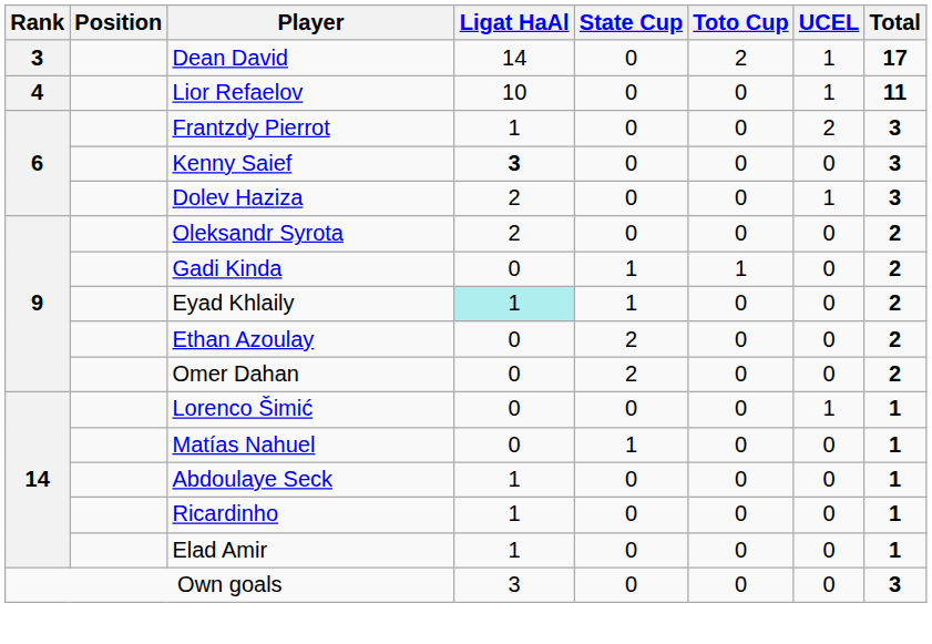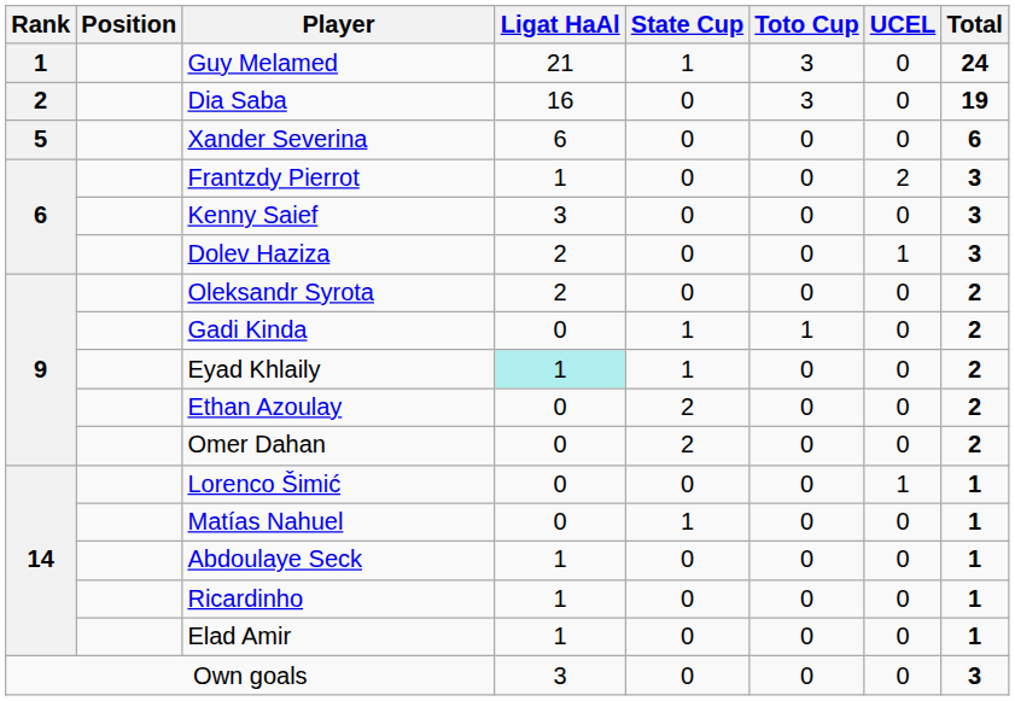 <table class="wikitable" style="text-align:center;">
 <tr>
 <th>Rank</th>
 <th>Position</th>
 <th style="width:200px;">Player</th>
 <th><a href='#'>Ligat HaAl</a></th>
 <th><a href='#'>State Cup</a></th>
 <th><a href='#'>Toto Cup</a></th>
 <th><a href='#'>UCEL</a></th>
 <th>Total</th>
 </tr>
 <tr>
-<th>3</th>
+<th>1</th>
 <td></td>
-<td align=left> <a href='#'>Dean David</a></td>
-<td>14</td>
+<td align=left> <a href='#'>Guy Melamed</a></td>
+<td>21 </td>
+<td>1</td>
+<td>3</td>
 <td>0</td>
-<td>2</td>
-<td>1</td>
-<td><strong>17</strong></td>
+<td><strong>24</strong></td>
 </tr>
 <tr>
-<th>4</th>
+<th>2</th>
 <td></td>
-<td align=left> <a href='#'>Lior Refaelov</a></td>
-<td>10</td>
+<td align=left> <a href='#'>Dia Saba</a></td>
+<td>16</td>
+<td>0</td>
+<td>3</td>
+<td>0</td>
+<td><strong>19</strong></td>
+</tr>
+<tr>
+<th>5</th>
+<td></td>
+<td align=left> <a href='#'>Xander Severina</a></td>
+<td>6</td>
 <td>0</td>
 <td>0</td>
-<td>1</td>
-<td><strong>11</strong></td>
+<td>0</td>
+<td><strong>6</strong></td>
 </tr>
 <tr>
 <th rowspan=3>6</th>
 <td></td>
 <td align=left> <a href='#'>Frantzdy Pierrot</a></td>
 <td>1</td>
 <td>0</td>
 <td>0</td>
 <td>2</td>
 <td><strong>3</strong></td>
 </tr>
 <tr>
 <td></td>
 <td align=left> <a href='#'>Kenny Saief</a></td>
-<td><strong>3</strong></td>
+<td>3</td>
 <td>0</td>
 <td>0</td>
 <td>0</td>
 <td><strong>3</strong></td>
 </tr>
 <tr>
 <td></td>
 <td align=left> <a href='#'>Dolev Haziza</a></td>
 <td>2</td>
 <td>0</td>
 <td>0</td>
 <td>1</td>
 <td><strong>3</strong></td>
 </tr>
 <tr>
 <th rowspan=5>9</th>
 <td></td>
 <td align=left> <a href='#'>Oleksandr Syrota</a></td>
 <td>2</td>
 <td>0</td>
 <td>0</td>
 <td>0</td>
 <td><strong>2</strong></td>
 </tr>
 <tr>
 <td></td>
 <td align=left> <a href='#'>Gadi Kinda</a></td>
 <td>0</td>
 <td>1</td>
 <td>1</td>
 <td>0</td>
 <td><strong>2</strong></td>
 </tr>
 <tr>
 <td></td>
 <td align=left> Eyad Khlaily</td>
 <td style="background: paleturquoise;">1</td>
 <td>1</td>
 <td>0</td>
 <td>0</td>
 <td><strong>2</strong></td>
 </tr>
 <tr>
 <td></td>
 <td align=left> <a href='#'>Ethan Azoulay</a></td>
 <td>0</td>
 <td>2</td>
 <td>0</td>
 <td>0</td>
 <td><strong>2</strong></td>
 </tr>
 <tr>
 <td></td>
 <td align=left> Omer Dahan</td>
 <td>0</td>
 <td>2</td>
 <td>0</td>
 <td>0</td>
 <td><strong>2</strong></td>
 </tr>
 <tr>
 <th rowspan=5>14</th>
 <td></td>
 <td align=left> <a href='#'>Lorenco Šimić</a></td>
 <td>0</td>
 <td>0</td>
 <td>0</td>
 <td>1</td>
 <td><strong>1</strong></td>
 </tr>
 <tr>
 <td></td>
 <td align=left> <a href='#'>Matías Nahuel</a></td>
 <td>0</td>
 <td>1</td>
 <td>0</td>
 <td>0</td>
 <td><strong>1</strong></td>
 </tr>
 <tr>
 <td></td>
 <td align=left> <a href='#'>Abdoulaye Seck</a></td>
 <td>1</td>
 <td>0</td>
 <td>0</td>
 <td>0</td>
 <td><strong>1</strong></td>
 </tr>
 <tr>
 <td></td>
 <td align=left> <a href='#'>Ricardinho</a></td>
 <td>1</td>
 <td>0</td>
 <td>0</td>
 <td>0</td>
 <td><strong>1</strong></td>
 </tr>
 <tr>
 <td></td>
 <td align=left> Elad Amir</td>
 <td>1</td>
 <td>0</td>
 <td>0</td>
 <td>0</td>
 <td><strong>1</strong></td>
 </tr>
 <tr>
 <td align=center colspan=3>Own goals</td>
 <td align=center>3</td>
 <td align=center>0</td>
 <td align=center>0</td>
 <td align=center>0</td>
 <td align=center><strong>3</strong></td>
 </tr>
 </table>
